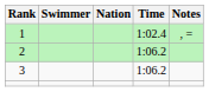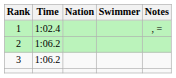 <table class="wikitable sortable" style="text-align:center">
 <tr>
 <th>Rank</th>
+<th>Time</th>
+<th>Nation</th>
 <th>Swimmer</th>
-<th>Nation</th>
-<th>Time</th>
 <th>Notes</th>
 </tr>
 <tr bgcolor=bbf3bb>
 <td>1</td>
+<td>1:02.4</td>
 <td align=left></td>
 <td align=left></td>
-<td>1:02.4</td>
 <td>, =</td>
 </tr>
 <tr bgcolor=bbf3bb>
 <td>2</td>
+<td>1:06.2</td>
 <td align=left></td>
 <td align=left></td>
-<td>1:06.2</td>
 <td></td>
 </tr>
 <tr>
 <td>3</td>
+<td>1:06.2</td>
 <td align=left></td>
 <td align=left></td>
-<td>1:06.2</td>
 <td></td>
 </tr>
 <tr>
 <td></td>
+<td></td>
 <td align=left></td>
 <td align=left></td>
 <td></td>
-<td></td>
 </tr>
 </table>
